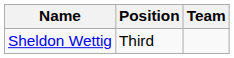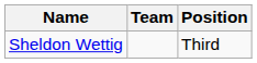 <table class="wikitable">
 <tr>
 <th><strong>Name</strong></th>
+<th><strong>Team</strong></th>
 <th><strong>Position</strong></th>
-<th><strong>Team</strong></th>
 </tr>
 <tr>
 <td><a href='#'>Sheldon Wettig</a></td>
+<td></td>
 <td>Third</td>
-<td></td>
 </tr>
 </table>
